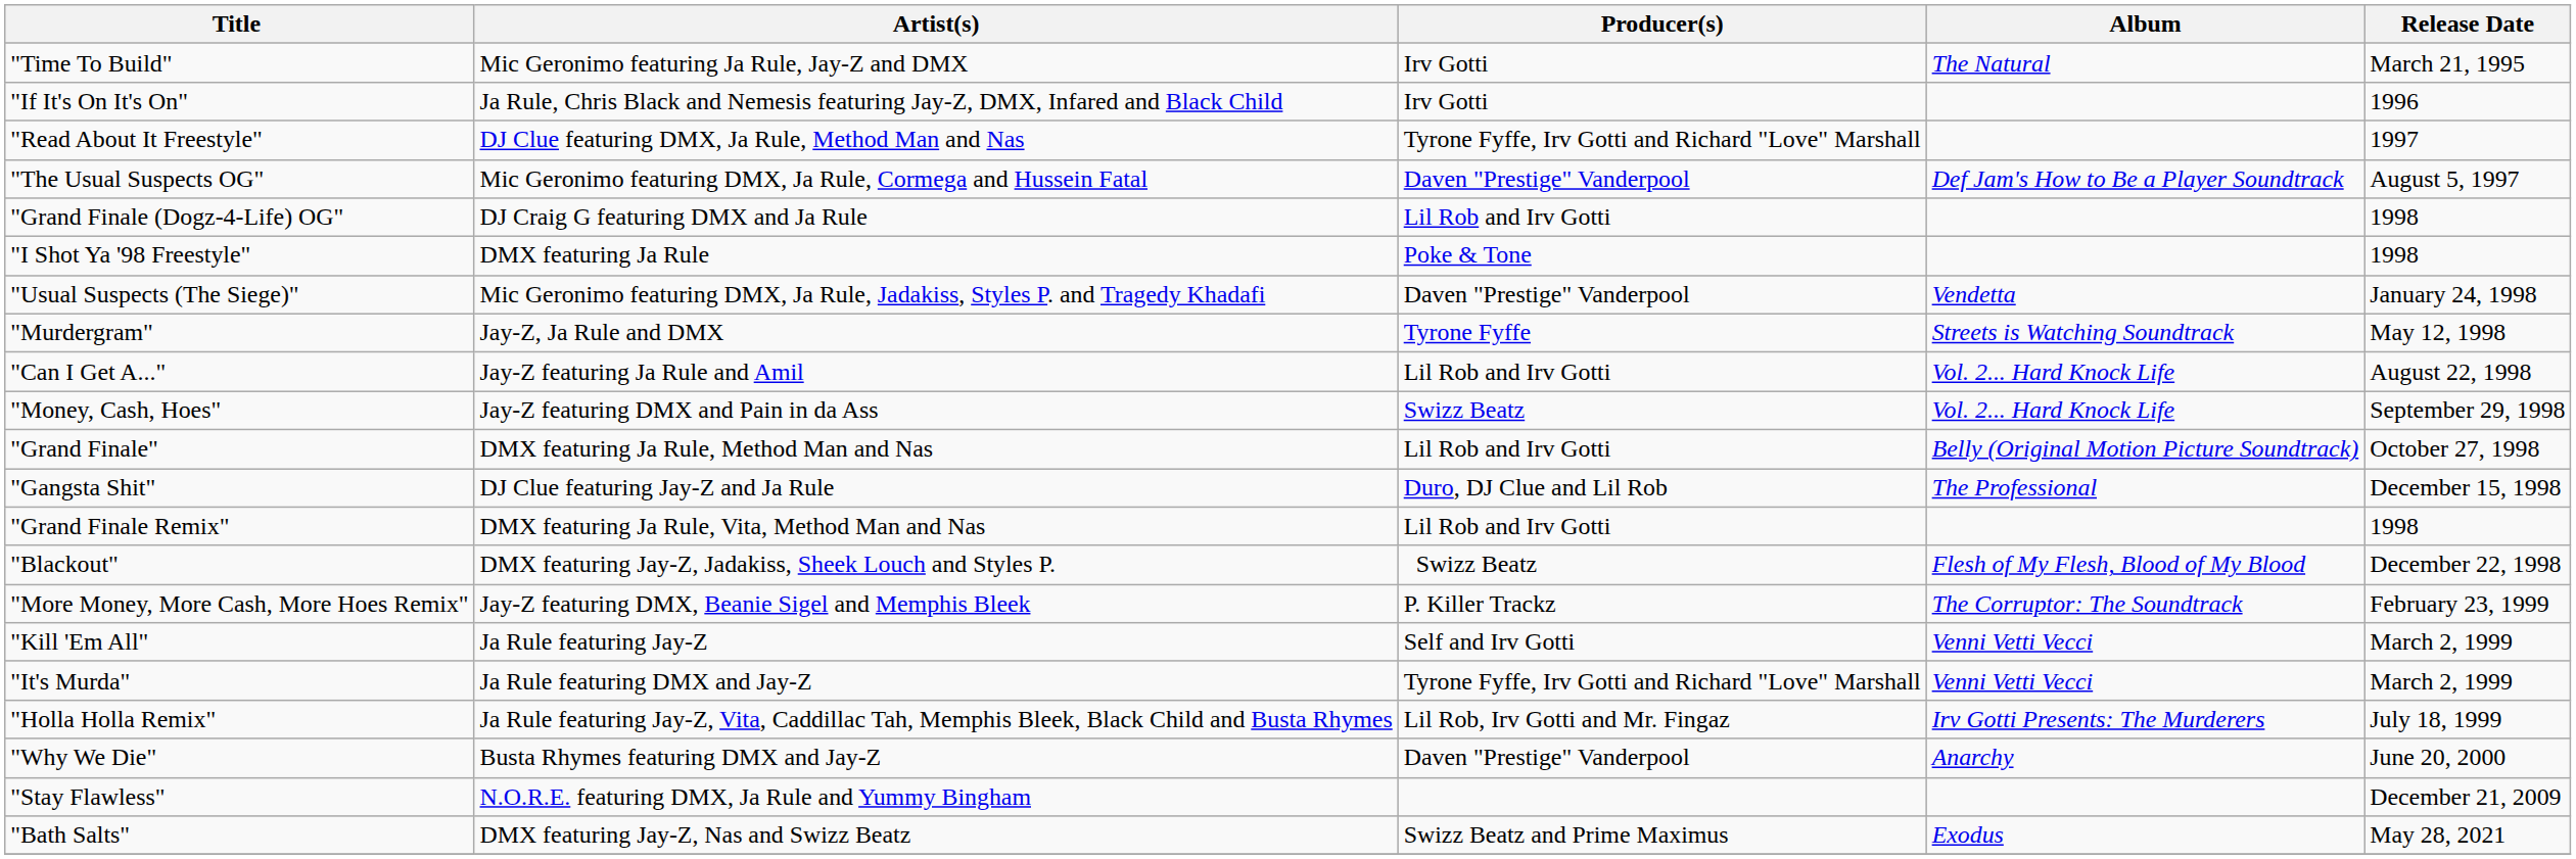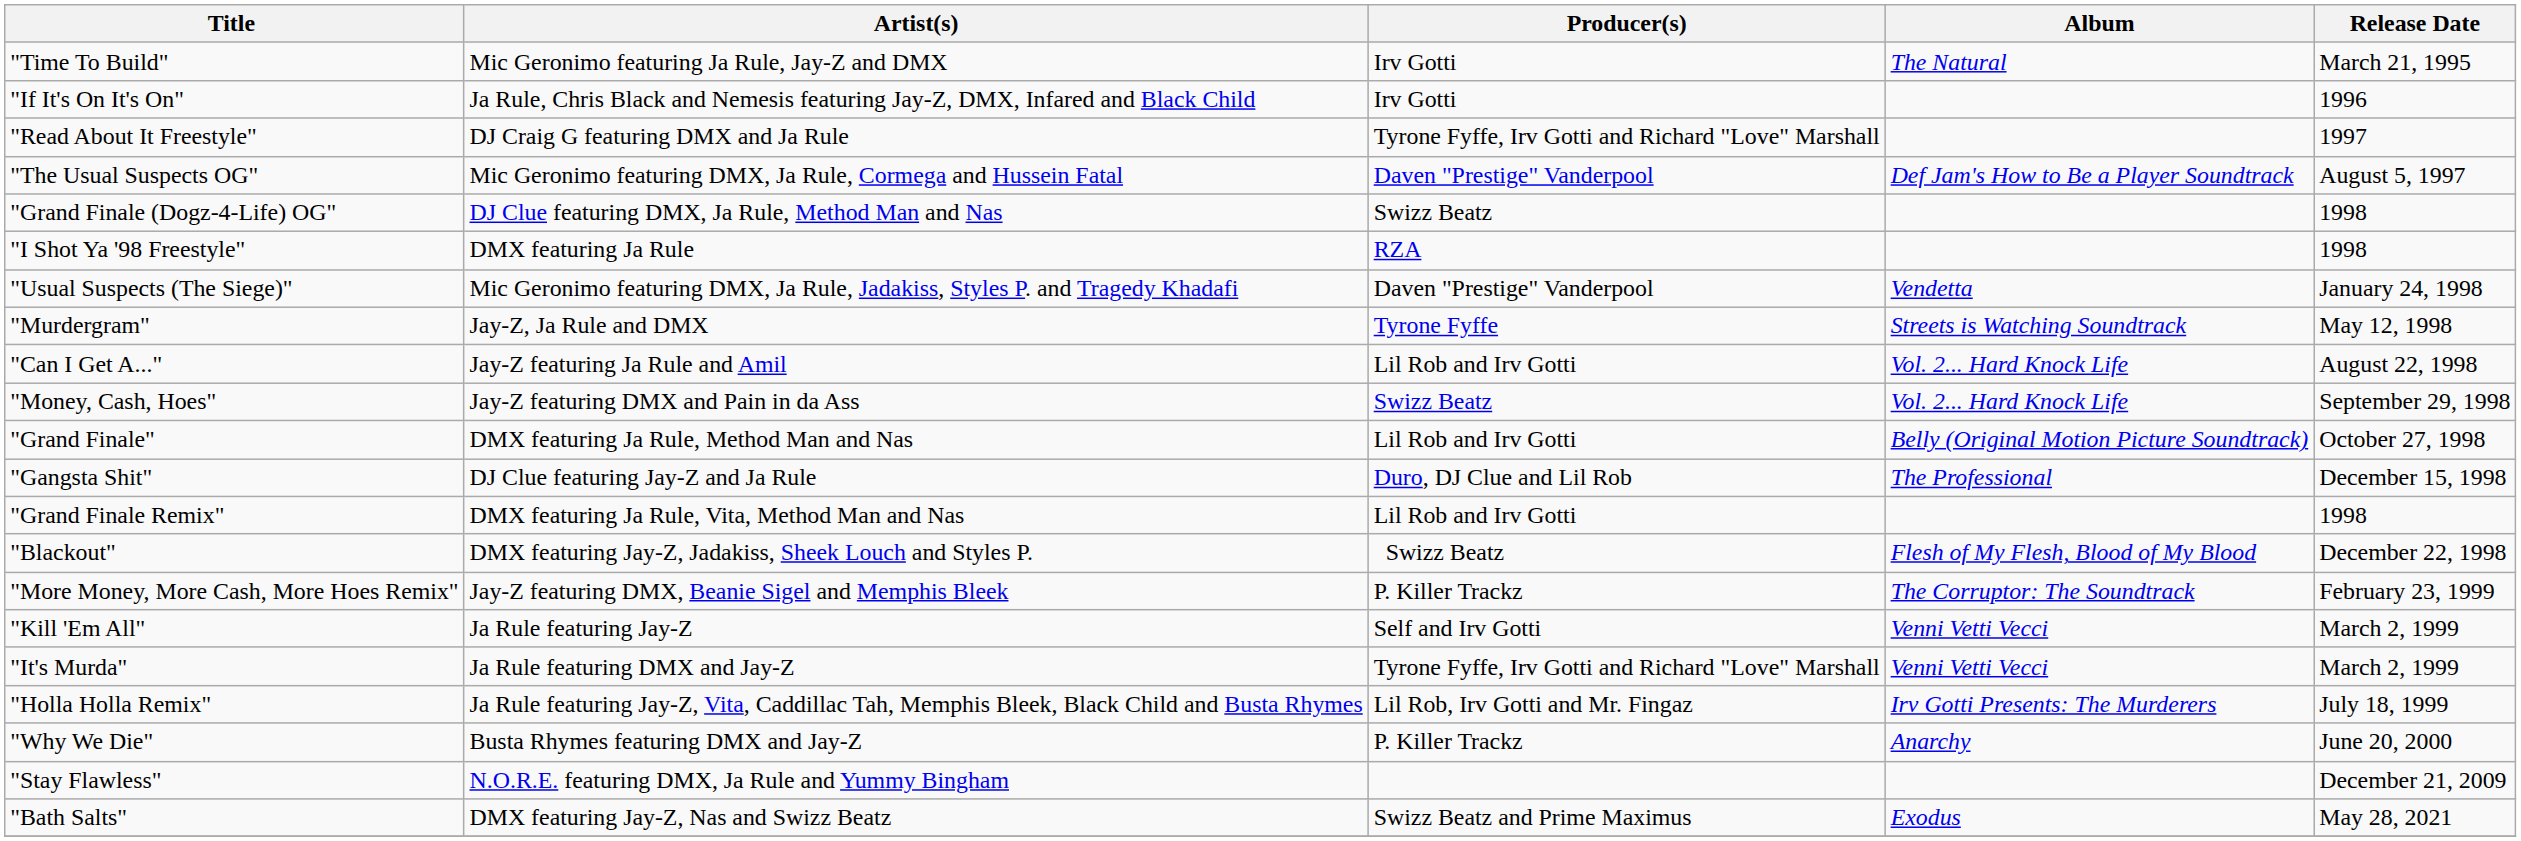 <table class="wikitable sortable">
 <tr>
 <th>Title </th>
 <th>Artist(s)</th>
 <th>Producer(s)</th>
 <th>Album</th>
 <th>Release Date</th>
 </tr>
 <tr>
 <td>"Time To Build"</td>
 <td>Mic Geronimo featuring Ja Rule, Jay-Z and DMX</td>
 <td>Irv Gotti</td>
 <td><a href='#'><em>The Natural</em></a></td>
 <td>March 21, 1995</td>
 </tr>
 <tr>
 <td>"If It's On It's On"</td>
 <td>Ja Rule, Chris Black and Nemesis featuring Jay-Z, DMX, Infared and <a href='#'>Black Child</a></td>
 <td>Irv Gotti</td>
 <td></td>
 <td>1996</td>
 </tr>
 <tr>
 <td>"Read About It Freestyle"</td>
-<td><a href='#'>DJ Clue</a> featuring DMX, Ja Rule, <a href='#'>Method Man</a> and <a href='#'>Nas</a></td>
+<td>DJ Craig G featuring DMX and Ja Rule</td>
 <td>Tyrone Fyffe, Irv Gotti and Richard "Love" Marshall</td>
 <td></td>
 <td>1997</td>
 </tr>
 <tr>
 <td>"The Usual Suspects OG"</td>
 <td>Mic Geronimo featuring DMX, Ja Rule, <a href='#'>Cormega</a> and <a href='#'>Hussein Fatal</a></td>
 <td><a href='#'>Daven "Prestige" Vanderpool</a></td>
 <td><a href='#'><em>Def Jam's How to Be a Player Soundtrack</em></a></td>
 <td>August 5, 1997</td>
 </tr>
 <tr>
 <td>"Grand Finale (Dogz-4-Life) OG"</td>
-<td>DJ Craig G featuring DMX and Ja Rule</td>
-<td><a href='#'>Lil Rob</a> and Irv Gotti</td>
+<td><a href='#'>DJ Clue</a> featuring DMX, Ja Rule, <a href='#'>Method Man</a> and <a href='#'>Nas</a></td>
+<td>Swizz Beatz</td>
 <td></td>
 <td>1998</td>
 </tr>
 <tr>
 <td>"I Shot Ya '98 Freestyle"</td>
 <td>DMX featuring Ja Rule</td>
-<td><a href='#'>Poke & Tone</a></td>
+<td><a href='#'>RZA</a></td>
 <td></td>
 <td>1998</td>
 </tr>
 <tr>
 <td>"Usual Suspects (The Siege)"</td>
 <td>Mic Geronimo featuring DMX, Ja Rule, <a href='#'>Jadakiss</a>, <a href='#'>Styles P</a>. and <a href='#'>Tragedy Khadafi</a></td>
 <td>Daven "Prestige" Vanderpool</td>
 <td><a href='#'><em>Vendetta</em></a></td>
 <td>January 24, 1998</td>
 </tr>
 <tr>
 <td>"Murdergram"</td>
 <td>Jay-Z, Ja Rule and DMX</td>
 <td><a href='#'>Tyrone Fyffe</a></td>
 <td><a href='#'><em>Streets is Watching Soundtrack</em></a></td>
 <td>May 12, 1998</td>
 </tr>
 <tr>
 <td>"Can I Get A..."</td>
 <td>Jay-Z featuring Ja Rule and <a href='#'>Amil</a></td>
 <td>Lil Rob and Irv Gotti</td>
 <td><a href='#'><em>Vol. 2... Hard Knock Life</em></a></td>
 <td>August 22, 1998</td>
 </tr>
 <tr>
 <td>"Money, Cash, Hoes"</td>
 <td>Jay-Z featuring DMX and Pain in da Ass</td>
 <td><a href='#'>Swizz Beatz</a></td>
 <td><a href='#'><em>Vol. 2... Hard Knock Life</em></a></td>
 <td>September 29, 1998</td>
 </tr>
 <tr>
 <td>"Grand Finale"</td>
 <td>DMX featuring Ja Rule, Method Man and Nas</td>
 <td>Lil Rob and Irv Gotti</td>
 <td><a href='#'><em>Belly (Original Motion Picture Soundtrack)</em></a></td>
 <td>October 27, 1998</td>
 </tr>
 <tr>
 <td>"Gangsta Shit"</td>
 <td>DJ Clue featuring Jay-Z and Ja Rule</td>
 <td><a href='#'>Duro</a>, DJ Clue and Lil Rob</td>
 <td><a href='#'><em>The Professional</em></a></td>
 <td>December 15, 1998</td>
 </tr>
 <tr>
 <td>"Grand Finale Remix"</td>
 <td>DMX featuring Ja Rule, Vita, Method Man and Nas</td>
 <td>Lil Rob and Irv Gotti</td>
 <td></td>
 <td>1998</td>
 </tr>
 <tr>
 <td>"Blackout"</td>
 <td>DMX featuring Jay-Z, Jadakiss, <a href='#'>Sheek Louch</a> and Styles P.</td>
 <td>  Swizz Beatz</td>
 <td><a href='#'><em>Flesh of My Flesh, Blood of My Blood</em></a></td>
 <td>December 22, 1998</td>
 </tr>
 <tr>
 <td>"More Money, More Cash, More Hoes Remix"</td>
 <td>Jay-Z featuring DMX, <a href='#'>Beanie Sigel</a> and <a href='#'>Memphis Bleek</a></td>
 <td>P. Killer Trackz</td>
 <td><a href='#'><em>The Corruptor: The Soundtrack</em></a></td>
 <td>February 23, 1999</td>
 </tr>
 <tr>
 <td>"Kill 'Em All"</td>
 <td>Ja Rule featuring Jay-Z</td>
 <td>Self and Irv Gotti</td>
 <td><a href='#'><em>Venni Vetti Vecci</em></a></td>
 <td>March 2, 1999</td>
 </tr>
 <tr>
 <td>"It's Murda"</td>
 <td>Ja Rule featuring DMX and Jay-Z</td>
 <td>Tyrone Fyffe, Irv Gotti and Richard "Love" Marshall</td>
 <td><a href='#'><em>Venni Vetti Vecci</em></a></td>
 <td>March 2, 1999</td>
 </tr>
 <tr>
 <td>"Holla Holla Remix"</td>
 <td>Ja Rule featuring Jay-Z, <a href='#'>Vita</a>, Caddillac Tah, Memphis Bleek, Black Child and <a href='#'>Busta Rhymes</a></td>
 <td>Lil Rob, Irv Gotti and Mr. Fingaz</td>
 <td><a href='#'><em>Irv Gotti Presents: The Murderers</em></a></td>
 <td>July 18, 1999</td>
 </tr>
 <tr>
 <td>"Why We Die"</td>
 <td>Busta Rhymes featuring DMX and Jay-Z</td>
-<td>Daven "Prestige" Vanderpool</td>
+<td>P. Killer Trackz</td>
 <td><a href='#'><em>Anarchy</em></a></td>
 <td>June 20, 2000</td>
 </tr>
 <tr>
 <td>"Stay Flawless"</td>
 <td><a href='#'>N.O.R.E.</a> featuring DMX, Ja Rule and <a href='#'>Yummy Bingham</a></td>
 <td> </td>
 <td></td>
 <td>December 21, 2009</td>
 </tr>
 <tr>
 <td>"Bath Salts"</td>
 <td>DMX featuring Jay-Z, Nas and Swizz Beatz</td>
 <td>Swizz Beatz and Prime Maximus</td>
 <td><a href='#'><em>Exodus</em></a></td>
 <td>May 28, 2021</td>
 </tr>
 <tr>
 </tr>
 </table>
